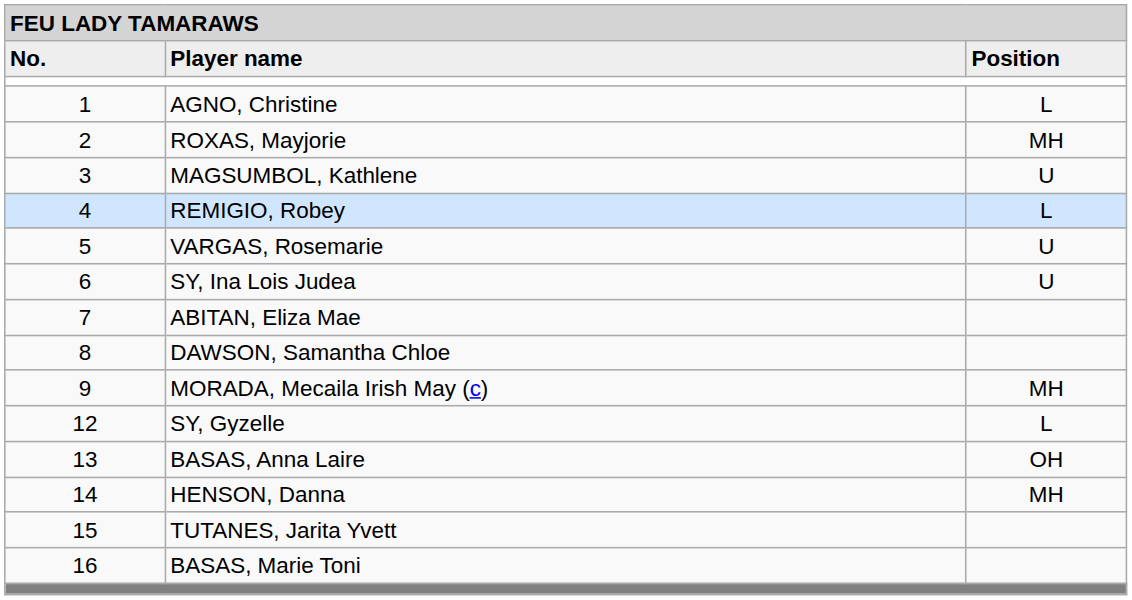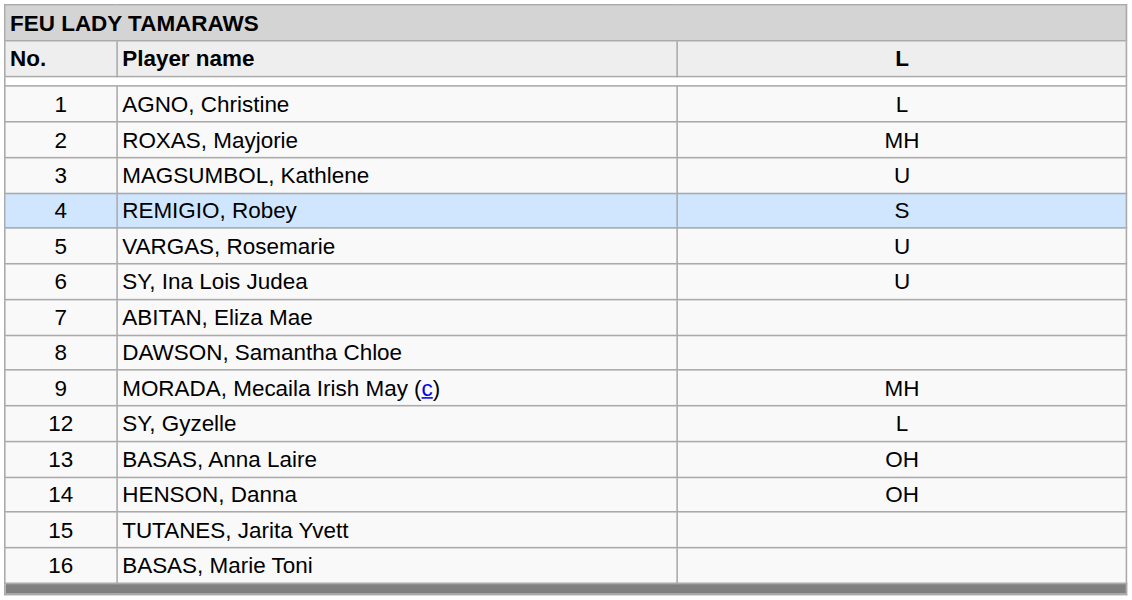 <table class="wikitable collapsible collapsed" style="font-size:90%;width:50em;">
 <tr>
 <th style="background:#D4D4D4; text-align:left;" colspan=3> FEU LADY TAMARAWS</th>
 </tr>
 <tr style="background:#EEEEEE; font-weight:bold;">
 <td width=10%>No.</td>
 <td width=50%>Player name</td>
-<td width=10%>Position</td>
+<td style="text-align:center">L</td>
 </tr>
 <tr style="background:#FFFFFF;">
 <td colspan=3 style="text-align:center"></td>
 </tr>
 <tr>
 <td style="text-align:center">1</td>
 <td>AGNO, Christine</td>
 <td style="text-align:center">L</td>
 </tr>
 <tr>
 <td style="text-align:center">2</td>
 <td>ROXAS, Mayjorie</td>
 <td style="text-align:center">MH</td>
 </tr>
 <tr>
 <td style="text-align:center">3</td>
 <td>MAGSUMBOL, Kathlene</td>
 <td style="text-align:center">U</td>
 </tr>
 <tr style="background:#D0E6FF">
 <td style="text-align:center">4</td>
 <td>REMIGIO, Robey</td>
-<td style="text-align:center">L</td>
+<td style="text-align:center">S</td>
 </tr>
 <tr>
 <td style="text-align:center">5</td>
 <td>VARGAS, Rosemarie</td>
 <td style="text-align:center">U</td>
 </tr>
 <tr>
 <td style="text-align:center">6</td>
 <td>SY, Ina Lois Judea</td>
 <td style="text-align:center">U</td>
 </tr>
 <tr>
 <td style="text-align:center">7</td>
 <td>ABITAN, Eliza Mae</td>
 <td style="text-align:center"></td>
 </tr>
 <tr>
 <td style="text-align:center">8</td>
 <td>DAWSON, Samantha Chloe</td>
 <td style="text-align:center"></td>
 </tr>
 <tr>
 <td style="text-align:center">9</td>
 <td>MORADA, Mecaila Irish May (<a href='#'>c</a>)</td>
 <td style="text-align:center">MH</td>
 </tr>
 <tr>
 <td style="text-align:center">12</td>
 <td>SY, Gyzelle</td>
 <td style="text-align:center">L</td>
 </tr>
 <tr>
 <td style="text-align:center">13</td>
 <td>BASAS, Anna Laire</td>
 <td style="text-align:center">OH</td>
 </tr>
 <tr>
 <td style="text-align:center">14</td>
 <td>HENSON, Danna</td>
-<td style="text-align:center">MH</td>
+<td style="text-align:center">OH</td>
 </tr>
 <tr>
 <td style="text-align:center">15</td>
 <td>TUTANES, Jarita Yvett</td>
 <td style="text-align:center"></td>
 </tr>
 <tr>
 <td style="text-align:center">16</td>
 <td>BASAS, Marie Toni</td>
 <td style="text-align:center"></td>
 </tr>
 <tr>
 <th style="background:gray;" colspan=3></th>
 </tr>
 <tr>
 </tr>
 </table>
